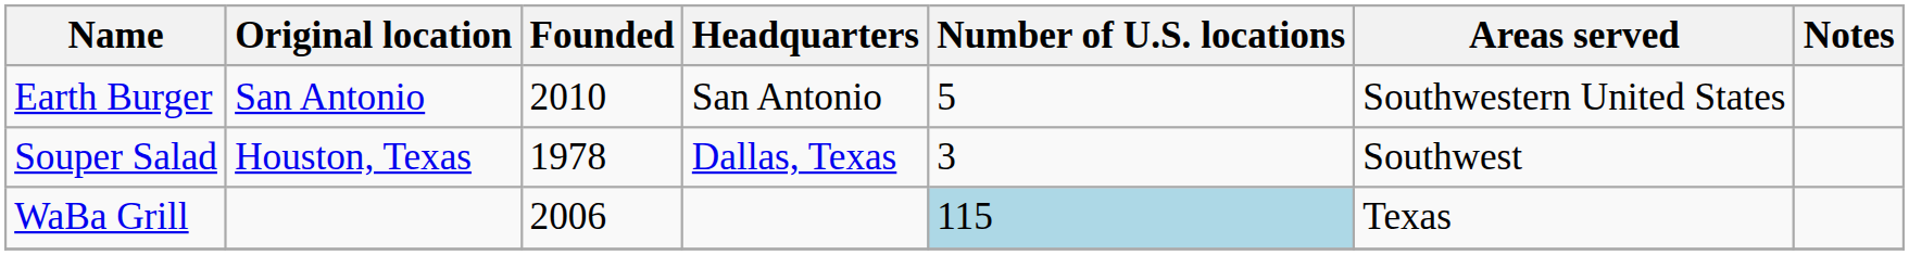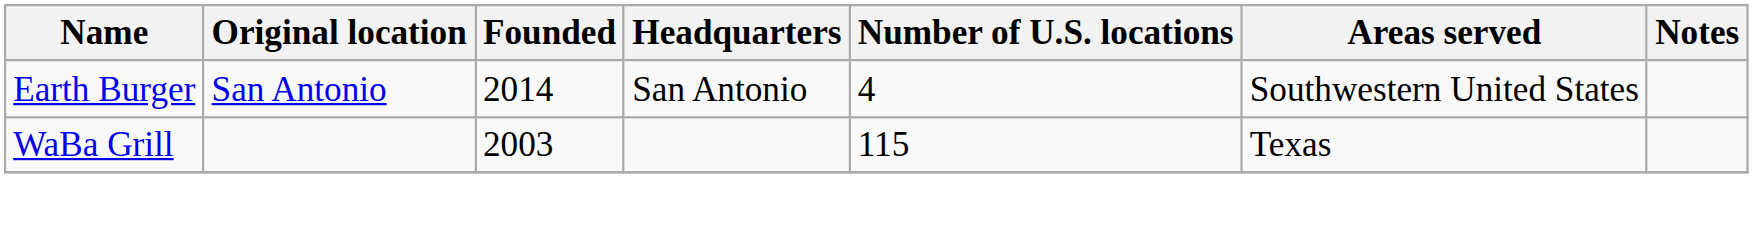 <table class="wikitable sortable">
 <tr>
 <th>Name</th>
 <th>Original location</th>
 <th>Founded</th>
 <th>Headquarters</th>
 <th data-sort-type="number">Number of U.S. locations</th>
 <th>Areas served</th>
 <th>Notes</th>
 </tr>
 <tr>
 <td><a href='#'>Earth Burger</a></td>
 <td><a href='#'>San Antonio</a></td>
-<td>2010</td>
+<td>2014</td>
 <td>San Antonio</td>
-<td>5</td>
+<td>4</td>
 <td>Southwestern United States</td>
-</tr>
-<tr>
-<td><a href='#'>Souper Salad</a></td>
-<td><a href='#'>Houston, Texas</a></td>
-<td>1978</td>
-<td><a href='#'>Dallas, Texas</a></td>
-<td>3</td>
-<td>Southwest</td>
-<td></td>
 </tr>
 <tr>
 <td><a href='#'>WaBa Grill</a></td>
 <td></td>
-<td>2006</td>
+<td>2003</td>
 <td></td>
-<td style="background: lightblue;">115</td>
+<td>115</td>
 <td>Texas</td>
 <td></td>
 </tr>
 <tr>
 </tr>
 </table>
